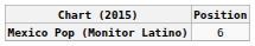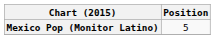 <table class="wikitable plainrowheaders sortable" style="text-align:center">
 <tr>
 <th scope="col">Chart (2015)</th>
 <th scope="col">Position</th>
 </tr>
 <tr>
 <th scope="row">Mexico Pop (Monitor Latino)</th>
-<td>6</td>
+<td>5</td>
 </tr>
 <tr>
 </tr>
 </table>
